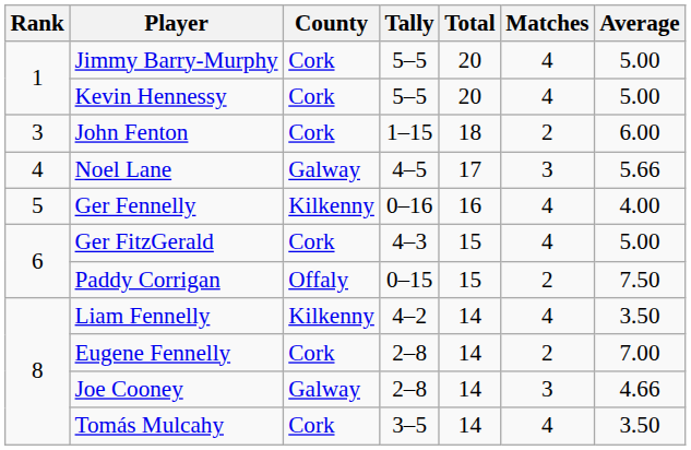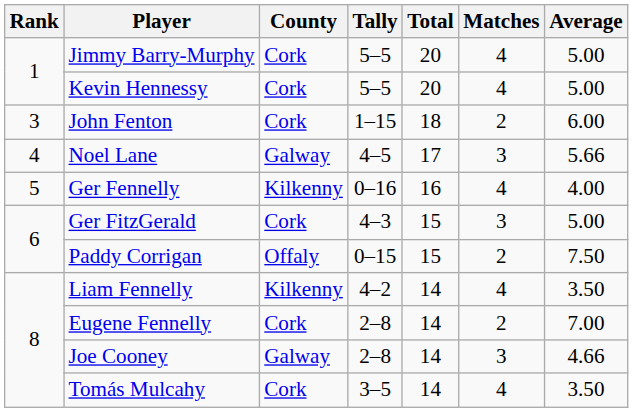 <table class="wikitable">
 <tr>
 <th>Rank</th>
 <th>Player</th>
 <th>County</th>
 <th>Tally</th>
 <th>Total</th>
 <th>Matches</th>
 <th>Average</th>
 </tr>
 <tr>
 <td rowspan=2 align=center>1</td>
 <td><a href='#'>Jimmy Barry-Murphy</a></td>
 <td><a href='#'>Cork</a></td>
 <td align=center>5–5</td>
 <td align=center>20</td>
 <td align=center>4</td>
 <td align=center>5.00</td>
 </tr>
 <tr>
 <td><a href='#'>Kevin Hennessy</a></td>
 <td><a href='#'>Cork</a></td>
 <td align=center>5–5</td>
 <td align=center>20</td>
 <td align=center>4</td>
 <td align=center>5.00</td>
 </tr>
 <tr>
 <td rowspan=1 align=center>3</td>
 <td><a href='#'>John Fenton</a></td>
 <td><a href='#'>Cork</a></td>
 <td align=center>1–15</td>
 <td align=center>18</td>
 <td align=center>2</td>
 <td align=center>6.00</td>
 </tr>
 <tr>
 <td rowspan=1 align=center>4</td>
 <td><a href='#'>Noel Lane</a></td>
 <td><a href='#'>Galway</a></td>
 <td align=center>4–5</td>
 <td align=center>17</td>
 <td align=center>3</td>
 <td align=center>5.66</td>
 </tr>
 <tr>
 <td rowspan=1 align=center>5</td>
 <td><a href='#'>Ger Fennelly</a></td>
 <td><a href='#'>Kilkenny</a></td>
 <td align=center>0–16</td>
 <td align=center>16</td>
 <td align=center>4</td>
 <td align=center>4.00</td>
 </tr>
 <tr>
 <td rowspan=2 align=center>6</td>
 <td><a href='#'>Ger FitzGerald</a></td>
 <td><a href='#'>Cork</a></td>
 <td align=center>4–3</td>
 <td align=center>15</td>
-<td align=center>4</td>
+<td align=center>3</td>
 <td align=center>5.00</td>
 </tr>
 <tr>
 <td><a href='#'>Paddy Corrigan</a></td>
 <td><a href='#'>Offaly</a></td>
 <td align=center>0–15</td>
 <td align=center>15</td>
 <td align=center>2</td>
 <td align=center>7.50</td>
 </tr>
 <tr>
 <td rowspan=4 align=center>8</td>
 <td><a href='#'>Liam Fennelly</a></td>
 <td><a href='#'>Kilkenny</a></td>
 <td align=center>4–2</td>
 <td align=center>14</td>
 <td align=center>4</td>
 <td align=center>3.50</td>
 </tr>
 <tr>
 <td><a href='#'>Eugene Fennelly</a></td>
 <td><a href='#'>Cork</a></td>
 <td align=center>2–8</td>
 <td align=center>14</td>
 <td align=center>2</td>
 <td align=center>7.00</td>
 </tr>
 <tr>
 <td><a href='#'>Joe Cooney</a></td>
 <td><a href='#'>Galway</a></td>
 <td align=center>2–8</td>
 <td align=center>14</td>
 <td align=center>3</td>
 <td align=center>4.66</td>
 </tr>
 <tr>
 <td><a href='#'>Tomás Mulcahy</a></td>
 <td><a href='#'>Cork</a></td>
 <td align=center>3–5</td>
 <td align=center>14</td>
 <td align=center>4</td>
 <td align=center>3.50</td>
 </tr>
 </table>
